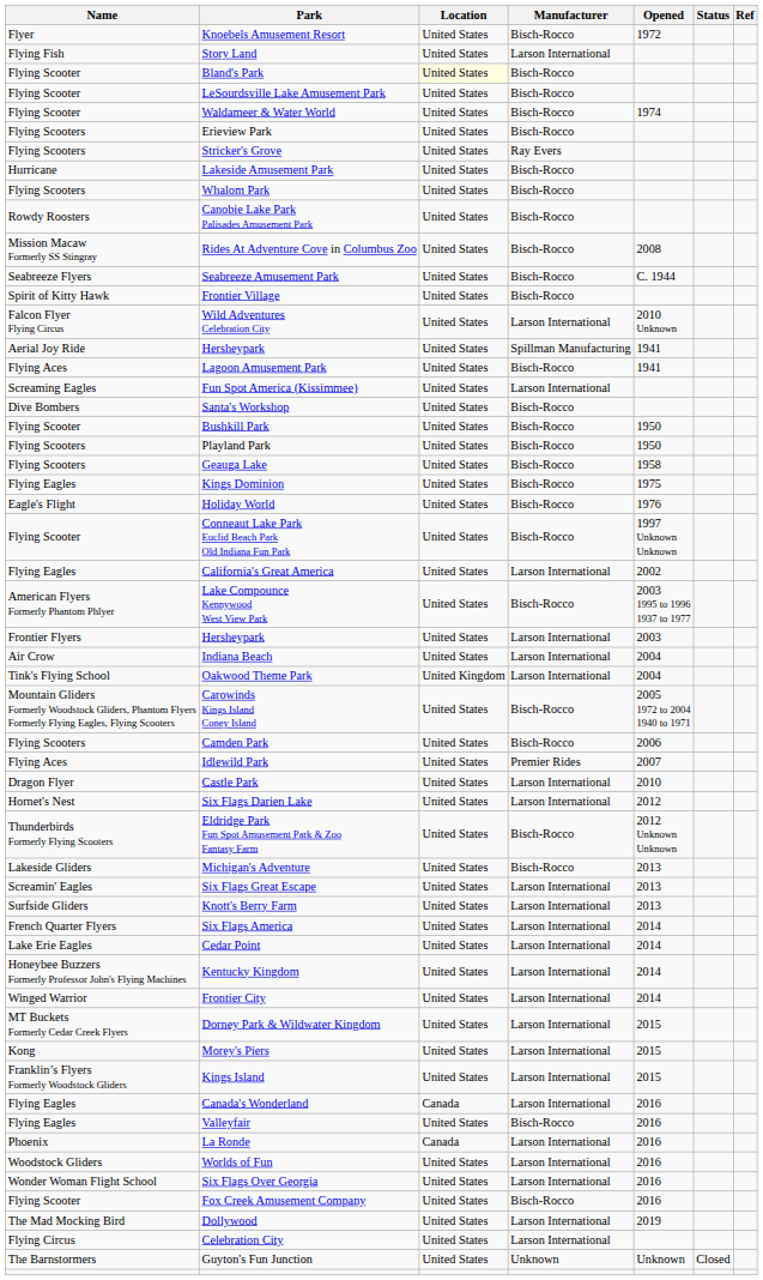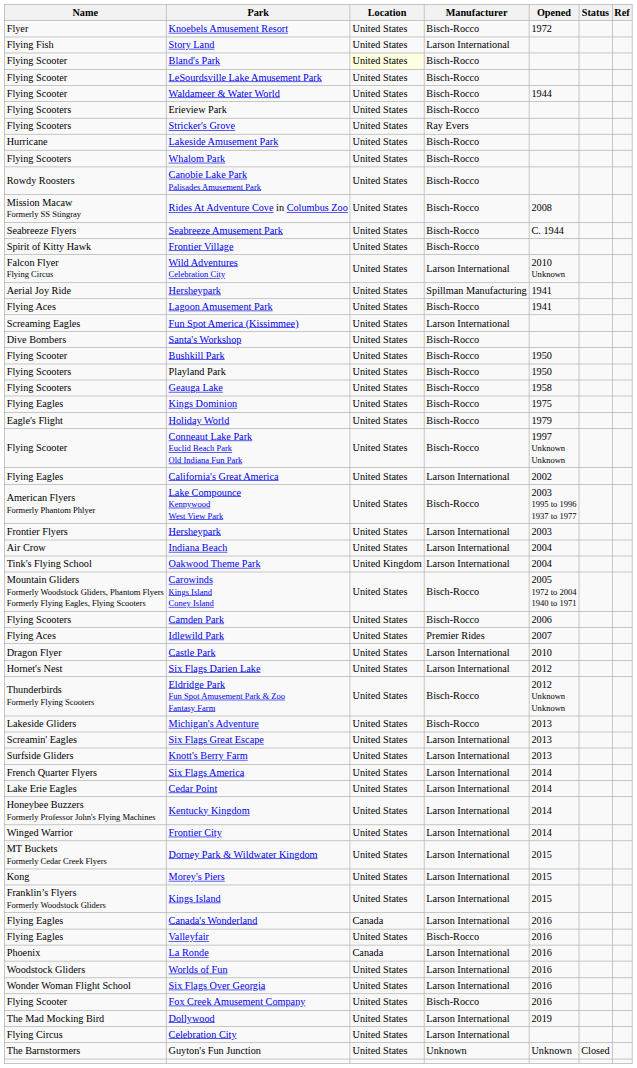 <table class="wikitable sortable">
 <tr>
 <th>Name</th>
 <th>Park</th>
 <th>Location</th>
 <th>Manufacturer</th>
 <th>Opened</th>
 <th>Status</th>
 <th class="unsortable">Ref</th>
 </tr>
 <tr>
 <td>Flyer</td>
 <td><a href='#'>Knoebels Amusement Resort</a></td>
 <td> United States</td>
 <td>Bisch-Rocco</td>
 <td>1972</td>
 <td></td>
 <td></td>
 </tr>
 <tr>
 <td>Flying Fish</td>
 <td><a href='#'>Story Land</a></td>
 <td> United States</td>
 <td>Larson International</td>
 <td></td>
 <td></td>
 <td></td>
 </tr>
 <tr>
 <td>Flying Scooter</td>
 <td><a href='#'>Bland's Park</a></td>
 <td style="background: lightyellow;"> United States</td>
 <td>Bisch-Rocco</td>
 <td></td>
 <td></td>
 <td></td>
 </tr>
 <tr>
 <td>Flying Scooter</td>
 <td><a href='#'>LeSourdsville Lake Amusement Park</a></td>
 <td> United States</td>
 <td>Bisch-Rocco</td>
 <td></td>
 <td></td>
 <td></td>
 </tr>
 <tr>
 <td>Flying Scooter</td>
 <td><a href='#'>Waldameer & Water World</a></td>
 <td> United States</td>
 <td>Bisch-Rocco</td>
-<td>1974</td>
+<td>1944</td>
 <td></td>
 <td></td>
 </tr>
 <tr>
 <td>Flying Scooters</td>
 <td>Erieview Park</td>
 <td> United States</td>
 <td>Bisch-Rocco</td>
 <td></td>
 <td></td>
 <td></td>
 </tr>
 <tr>
 <td>Flying Scooters</td>
 <td><a href='#'>Stricker's Grove</a></td>
 <td> United States</td>
 <td>Ray Evers</td>
 <td></td>
 <td></td>
 <td></td>
 </tr>
 <tr>
 <td>Hurricane</td>
 <td><a href='#'>Lakeside Amusement Park</a></td>
 <td> United States</td>
 <td>Bisch-Rocco</td>
 <td></td>
 <td></td>
 <td></td>
 </tr>
 <tr>
 <td>Flying Scooters</td>
 <td><a href='#'>Whalom Park</a></td>
 <td> United States</td>
 <td>Bisch-Rocco</td>
 <td></td>
 <td></td>
 <td></td>
 </tr>
 <tr>
 <td>Rowdy Roosters</td>
 <td><a href='#'>Canobie Lake Park</a><br><small><a href='#'>Palisades Amusement Park</a></small></td>
 <td> United States</td>
 <td>Bisch-Rocco</td>
 <td></td>
 <td></td>
 <td></td>
 </tr>
 <tr>
 <td>Mission Macaw<br><small>Formerly SS Stingray</small></td>
 <td><a href='#'>Rides At Adventure Cove</a> in <a href='#'>Columbus Zoo</a></td>
 <td> United States</td>
 <td>Bisch-Rocco</td>
 <td>2008</td>
 <td></td>
 <td></td>
 </tr>
 <tr>
 <td>Seabreeze Flyers</td>
 <td><a href='#'>Seabreeze Amusement Park</a></td>
 <td> United States</td>
 <td>Bisch-Rocco</td>
 <td>C. 1944</td>
 <td></td>
 <td></td>
 </tr>
 <tr>
 <td>Spirit of Kitty Hawk</td>
 <td><a href='#'>Frontier Village</a></td>
 <td> United States</td>
 <td>Bisch-Rocco</td>
 <td></td>
 <td></td>
 <td></td>
 </tr>
 <tr>
 <td>Falcon Flyer<br><small>Flying Circus</small></td>
 <td><a href='#'>Wild Adventures</a><br><small><a href='#'>Celebration City</a></small></td>
 <td> United States</td>
 <td>Larson International</td>
 <td>2010<br><small>Unknown</small></td>
 <td></td>
 <td></td>
 </tr>
 <tr>
 <td>Aerial Joy Ride</td>
 <td><a href='#'>Hersheypark</a></td>
 <td> United States</td>
 <td>Spillman Manufacturing</td>
 <td>1941</td>
 <td></td>
 <td></td>
 </tr>
 <tr>
 <td>Flying Aces</td>
 <td><a href='#'>Lagoon Amusement Park</a></td>
 <td> United States</td>
 <td>Bisch-Rocco</td>
 <td>1941</td>
 <td></td>
 <td></td>
 </tr>
 <tr>
 <td>Screaming Eagles</td>
 <td><a href='#'>Fun Spot America (Kissimmee)</a></td>
 <td> United States</td>
 <td>Larson International</td>
 <td></td>
 <td></td>
 <td></td>
 </tr>
 <tr>
 <td>Dive Bombers</td>
 <td><a href='#'>Santa's Workshop</a></td>
 <td> United States</td>
 <td>Bisch-Rocco</td>
 <td></td>
 <td></td>
 <td></td>
 </tr>
 <tr>
 <td>Flying Scooter</td>
 <td><a href='#'>Bushkill Park</a></td>
 <td> United States</td>
 <td>Bisch-Rocco</td>
 <td>1950</td>
 <td></td>
 <td></td>
 </tr>
 <tr>
 <td>Flying Scooters</td>
 <td>Playland Park</td>
 <td> United States</td>
 <td>Bisch-Rocco</td>
 <td>1950</td>
 <td></td>
 <td></td>
 </tr>
 <tr>
 <td>Flying Scooters</td>
 <td><a href='#'>Geauga Lake</a></td>
 <td> United States</td>
 <td>Bisch-Rocco</td>
 <td>1958</td>
 <td></td>
 <td></td>
 </tr>
 <tr>
 <td>Flying Eagles</td>
 <td><a href='#'>Kings Dominion</a></td>
 <td> United States</td>
 <td>Bisch-Rocco</td>
 <td>1975</td>
 <td></td>
 <td></td>
 </tr>
 <tr>
 <td>Eagle's Flight</td>
 <td><a href='#'>Holiday World</a></td>
 <td> United States</td>
 <td>Bisch-Rocco</td>
-<td>1976</td>
+<td>1979</td>
 <td></td>
 <td></td>
 </tr>
 <tr>
 <td>Flying Scooter</td>
 <td><a href='#'>Conneaut Lake Park</a><br><small><a href='#'>Euclid Beach Park</a><br><a href='#'>Old Indiana Fun Park</a></small></td>
 <td> United States</td>
 <td>Bisch-Rocco</td>
 <td>1997<br><small>Unknown<br>Unknown</small></td>
 <td></td>
 <td></td>
 </tr>
 <tr>
 <td>Flying Eagles</td>
 <td><a href='#'>California's Great America</a></td>
 <td> United States</td>
 <td>Larson International</td>
 <td>2002</td>
 <td></td>
 <td></td>
 </tr>
 <tr>
 <td>American Flyers<br><small>Formerly Phantom Phlyer</small></td>
 <td><a href='#'>Lake Compounce</a> <br><small><a href='#'>Kennywood</a><br> <a href='#'>West View Park</a></small></td>
 <td> United States</td>
 <td>Bisch-Rocco</td>
 <td>2003<br><small> 1995  to 1996<br>1937 to 1977</small></td>
 <td></td>
 <td></td>
 </tr>
 <tr>
 <td>Frontier Flyers</td>
 <td><a href='#'>Hersheypark</a></td>
 <td> United States</td>
 <td>Larson International</td>
 <td>2003</td>
 <td></td>
 <td></td>
 </tr>
 <tr>
 <td>Air Crow</td>
 <td><a href='#'>Indiana Beach</a></td>
 <td> United States</td>
 <td>Larson International</td>
 <td>2004</td>
 <td></td>
 <td></td>
 </tr>
 <tr>
 <td>Tink's Flying School</td>
 <td><a href='#'>Oakwood Theme Park</a></td>
 <td> United Kingdom</td>
 <td>Larson International</td>
 <td>2004</td>
 <td></td>
 <td></td>
 </tr>
 <tr>
 <td>Mountain Gliders<br><small>Formerly Woodstock Gliders, Phantom Flyers<br>Formerly Flying Eagles, Flying Scooters</small></td>
 <td><a href='#'>Carowinds</a><br><small><a href='#'>Kings Island</a><br><a href='#'>Coney Island</a></small></td>
 <td> United States</td>
 <td>Bisch-Rocco</td>
 <td>2005<br><small>1972  to 2004<br>1940 to 1971</small></td>
 <td></td>
 <td></td>
 </tr>
 <tr>
 <td>Flying Scooters</td>
 <td><a href='#'>Camden Park</a></td>
 <td> United States</td>
 <td>Bisch-Rocco</td>
 <td>2006</td>
 <td></td>
 <td></td>
 </tr>
 <tr>
 <td>Flying Aces</td>
 <td><a href='#'>Idlewild Park</a></td>
 <td> United States</td>
 <td>Premier Rides</td>
 <td>2007</td>
 <td></td>
 <td></td>
 </tr>
 <tr>
 <td>Dragon Flyer</td>
 <td><a href='#'>Castle Park</a></td>
 <td> United States</td>
 <td>Larson International</td>
 <td>2010</td>
 <td></td>
 <td></td>
 </tr>
 <tr>
 <td>Hornet's Nest</td>
 <td><a href='#'>Six Flags Darien Lake</a></td>
 <td> United States</td>
 <td>Larson International</td>
 <td>2012</td>
 <td></td>
 <td></td>
 </tr>
 <tr>
 <td>Thunderbirds<br><small>Formerly Flying Scooters</small></td>
 <td><a href='#'>Eldridge Park</a><br><small><a href='#'>Fun Spot Amusement Park & Zoo</a><br><a href='#'>Fantasy Farm</a></small></td>
 <td> United States</td>
 <td>Bisch-Rocco</td>
 <td>2012<br><small>Unknown<br>Unknown</small></td>
 <td></td>
 <td></td>
 </tr>
 <tr>
 <td>Lakeside Gliders</td>
 <td><a href='#'>Michigan's Adventure</a></td>
 <td> United States</td>
 <td>Bisch-Rocco</td>
 <td>2013</td>
 <td></td>
 <td></td>
 </tr>
 <tr>
 <td>Screamin' Eagles</td>
 <td><a href='#'>Six Flags Great Escape</a></td>
 <td> United States</td>
 <td>Larson International</td>
 <td>2013</td>
 <td></td>
 <td></td>
 </tr>
 <tr>
 <td>Surfside Gliders</td>
 <td><a href='#'>Knott's Berry Farm</a></td>
 <td> United States</td>
 <td>Larson International</td>
 <td>2013</td>
 <td></td>
 <td></td>
 </tr>
 <tr>
 <td>French Quarter Flyers</td>
 <td><a href='#'>Six Flags America</a></td>
 <td> United States</td>
 <td>Larson International</td>
 <td>2014</td>
 <td></td>
 <td></td>
 </tr>
 <tr>
 <td>Lake Erie Eagles</td>
 <td><a href='#'>Cedar Point</a></td>
 <td> United States</td>
 <td>Larson International</td>
 <td>2014</td>
 <td></td>
 <td></td>
 </tr>
 <tr>
 <td>Honeybee Buzzers <br><small>Formerly Professor John's Flying Machines </small></td>
 <td><a href='#'>Kentucky Kingdom</a></td>
 <td> United States</td>
 <td>Larson International</td>
 <td>2014</td>
 <td></td>
 <td></td>
 </tr>
 <tr>
 <td>Winged Warrior</td>
 <td><a href='#'>Frontier City</a></td>
 <td> United States</td>
 <td>Larson International</td>
 <td>2014</td>
 <td></td>
 <td></td>
 </tr>
 <tr>
 <td>MT Buckets <br><small>Formerly Cedar Creek Flyers </small></td>
 <td><a href='#'>Dorney Park & Wildwater Kingdom</a></td>
 <td> United States</td>
 <td>Larson International</td>
 <td>2015</td>
 <td></td>
 <td></td>
 </tr>
 <tr>
 <td>Kong</td>
 <td><a href='#'>Morey's Piers</a></td>
 <td> United States</td>
 <td>Larson International</td>
 <td>2015</td>
 <td></td>
 <td></td>
 </tr>
 <tr>
 <td>Franklin’s Flyers<br><small>Formerly Woodstock Gliders </small></td>
 <td><a href='#'>Kings Island</a></td>
 <td> United States</td>
 <td>Larson International</td>
 <td>2015</td>
 <td></td>
 <td></td>
 </tr>
 <tr>
 <td>Flying Eagles</td>
 <td><a href='#'>Canada's Wonderland</a></td>
 <td> Canada</td>
 <td>Larson International</td>
 <td>2016</td>
 <td></td>
 <td></td>
 </tr>
 <tr>
 <td>Flying Eagles</td>
 <td><a href='#'>Valleyfair</a></td>
 <td> United States</td>
 <td>Bisch-Rocco</td>
 <td>2016</td>
 <td></td>
 <td></td>
 </tr>
 <tr>
 <td>Phoenix</td>
 <td><a href='#'>La Ronde</a></td>
 <td> Canada</td>
 <td>Larson International</td>
 <td>2016</td>
 <td></td>
 <td></td>
 </tr>
 <tr>
 <td>Woodstock Gliders</td>
 <td><a href='#'>Worlds of Fun</a></td>
 <td> United States</td>
 <td>Larson International</td>
 <td>2016</td>
 <td></td>
 <td></td>
 </tr>
 <tr>
 <td>Wonder Woman Flight School</td>
 <td><a href='#'>Six Flags Over Georgia</a></td>
 <td> United States</td>
 <td>Larson International</td>
 <td>2016</td>
 <td></td>
 <td></td>
 </tr>
 <tr>
 <td>Flying Scooter</td>
 <td><a href='#'>Fox Creek Amusement Company</a></td>
 <td> United States</td>
 <td>Bisch-Rocco</td>
 <td>2016</td>
 <td></td>
 <td></td>
 </tr>
 <tr>
 <td>The Mad Mocking Bird</td>
 <td><a href='#'>Dollywood</a></td>
 <td> United States</td>
 <td>Larson International</td>
 <td>2019</td>
 <td></td>
 <td></td>
 </tr>
 <tr>
 <td>Flying Circus</td>
 <td><a href='#'>Celebration City</a></td>
 <td> United States</td>
 <td>Larson International</td>
 <td></td>
 <td></td>
 <td></td>
 </tr>
 <tr>
 <td>The Barnstormers</td>
 <td>Guyton's Fun Junction</td>
 <td>United States</td>
 <td>Unknown</td>
 <td>Unknown</td>
 <td>Closed</td>
 <td></td>
 </tr>
 <tr>
 <td></td>
 <td></td>
 <td></td>
 <td></td>
 <td></td>
 <td></td>
 <td></td>
 </tr>
 </table>
